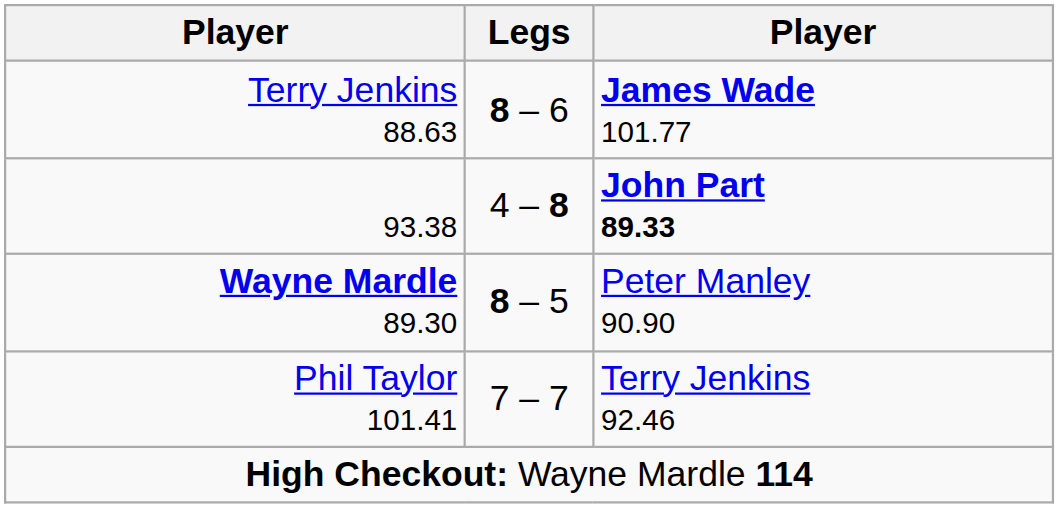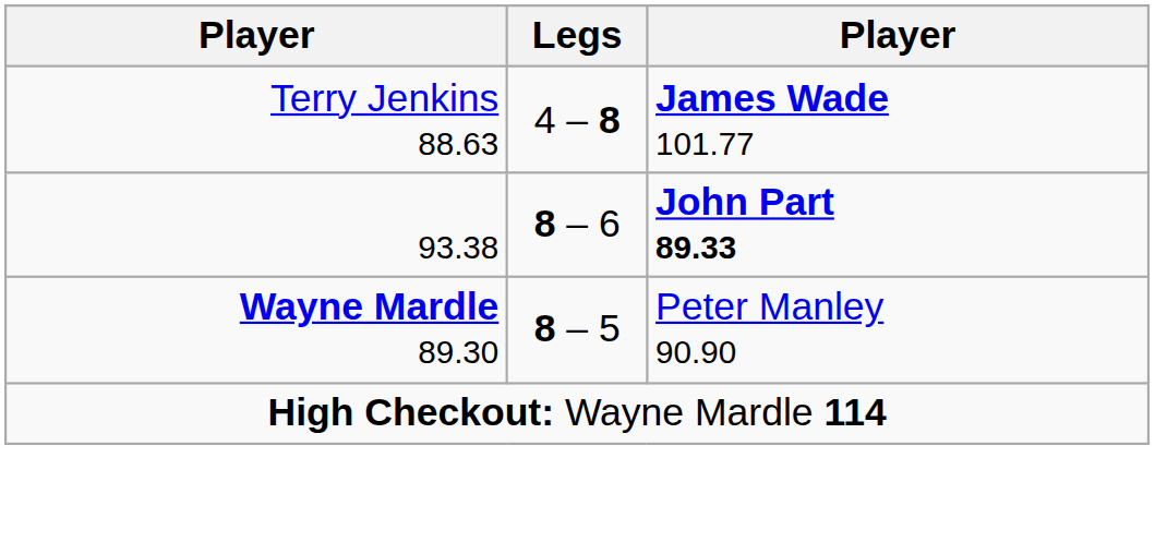 <table class=wikitable style="text-align:center">
 <tr>
 <th width=200>Player</th>
 <th width=50>Legs</th>
 <th width=200>Player</th>
 </tr>
 <tr align=left>
 <td align=right><a href='#'>Terry Jenkins</a>  <br> <small><span>88.63</span></small></td>
-<td align=center><strong>8</strong> – 6</td>
+<td align=center>4 – <strong>8</strong></td>
 <td> <strong><a href='#'>James Wade</a></strong> <br> <small><span>101.77</span></small></td>
 </tr>
 <tr align=left>
 <td align=right> <br> <small><span>93.38</span></small></td>
-<td align=center>4 – <strong>8</strong></td>
+<td align=center><strong>8</strong> – 6</td>
 <td><strong> <a href='#'>John Part</a> <br> <small><span>89.33</span></small></strong></td>
 </tr>
 <tr align=left>
 <td align=right><strong><a href='#'>Wayne Mardle</a></strong>  <br> <small><span>89.30</span></small></td>
 <td align=center><strong>8</strong> – 5</td>
 <td> <a href='#'>Peter Manley</a> <br> <small><span>90.90</span></small></td>
 </tr>
-<tr align=left>
-<td align=right><a href='#'>Phil Taylor</a>  <br> <small><span>101.41</span></small></td>
-<td align=center>7 – 7</td>
-<td> <a href='#'>Terry Jenkins</a> <br> <small><span>92.46</span></small></td>
-</tr>
 <tr align=center>
 <td colspan="3"><strong>High Checkout:</strong> Wayne Mardle <strong>114</strong></td>
 </tr>
 </table>
